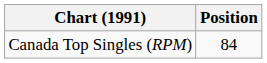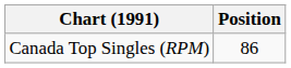 <table class="wikitable sortable">
 <tr>
 <th>Chart (1991)</th>
 <th>Position</th>
 </tr>
 <tr>
 <td align="left">Canada Top Singles (<em>RPM</em>)</td>
-<td align="center">84</td>
+<td align="center">86</td>
 </tr>
 </table>
